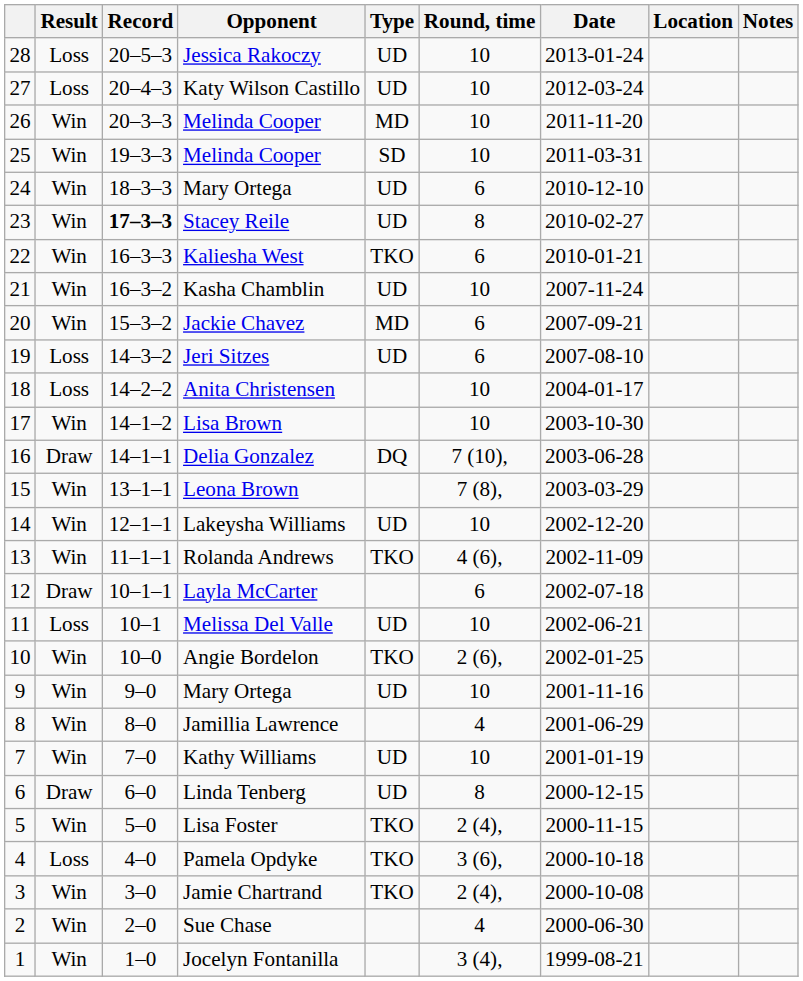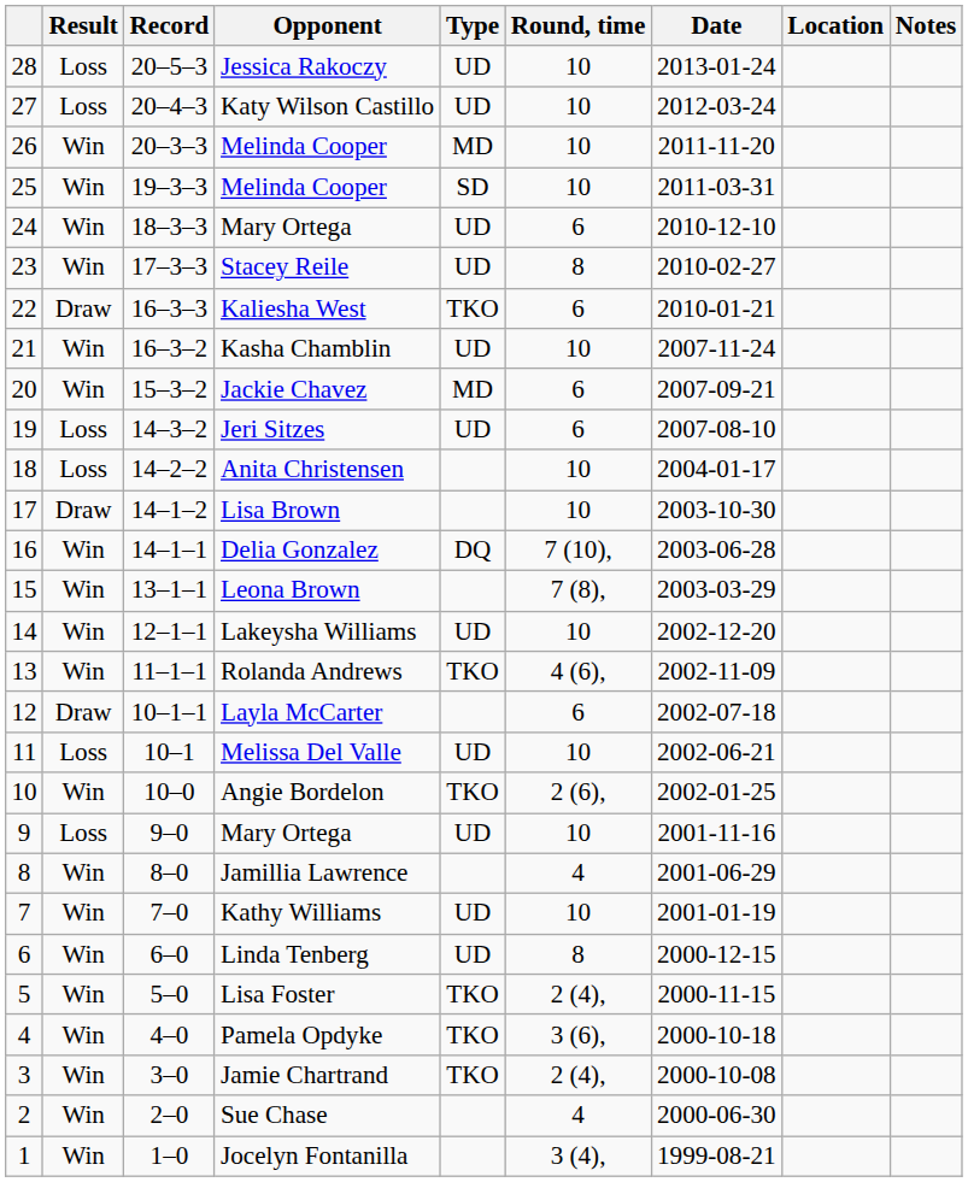 <table class=wikitable style=text-align:center>
 <tr>
 <th></th>
 <th>Result</th>
 <th>Record</th>
 <th>Opponent</th>
 <th>Type</th>
 <th>Round, time</th>
 <th>Date</th>
 <th>Location</th>
 <th>Notes</th>
 </tr>
 <tr>
 <td>28</td>
 <td>Loss</td>
 <td>20–5–3</td>
 <td align=left><a href='#'>Jessica Rakoczy</a></td>
 <td>UD</td>
 <td>10</td>
 <td>2013-01-24</td>
 <td align=left></td>
 <td align=left></td>
 </tr>
 <tr>
 <td>27</td>
 <td>Loss</td>
 <td>20–4–3</td>
 <td align=left>Katy Wilson Castillo</td>
 <td>UD</td>
 <td>10</td>
 <td>2012-03-24</td>
 <td align=left></td>
 <td align=left></td>
 </tr>
 <tr>
 <td>26</td>
 <td>Win</td>
 <td>20–3–3</td>
 <td align=left><a href='#'>Melinda Cooper</a></td>
 <td>MD</td>
 <td>10</td>
 <td>2011-11-20</td>
 <td align=left></td>
 <td align=left></td>
 </tr>
 <tr>
 <td>25</td>
 <td>Win</td>
 <td>19–3–3</td>
 <td align=left><a href='#'>Melinda Cooper</a></td>
 <td>SD</td>
 <td>10</td>
 <td>2011-03-31</td>
 <td align=left></td>
 <td align=left></td>
 </tr>
 <tr>
 <td>24</td>
 <td>Win</td>
 <td>18–3–3</td>
 <td align=left>Mary Ortega</td>
 <td>UD</td>
 <td>6</td>
 <td>2010-12-10</td>
 <td align=left></td>
 <td align=left></td>
 </tr>
 <tr>
 <td>23</td>
 <td>Win</td>
-<td><strong>17–3–3</strong></td>
+<td>17–3–3</td>
 <td align=left><a href='#'>Stacey Reile</a></td>
 <td>UD</td>
 <td>8</td>
 <td>2010-02-27</td>
 <td align=left></td>
 <td align=left></td>
 </tr>
 <tr>
 <td>22</td>
-<td>Win</td>
+<td>Draw</td>
 <td>16–3–3</td>
 <td align=left><a href='#'>Kaliesha West</a></td>
 <td>TKO</td>
 <td>6</td>
 <td>2010-01-21</td>
 <td align=left></td>
 <td align=left></td>
 </tr>
 <tr>
 <td>21</td>
 <td>Win</td>
 <td>16–3–2</td>
 <td align=left>Kasha Chamblin</td>
 <td>UD</td>
 <td>10</td>
 <td>2007-11-24</td>
 <td align=left></td>
 <td align=left></td>
 </tr>
 <tr>
 <td>20</td>
 <td>Win</td>
 <td>15–3–2</td>
 <td align=left><a href='#'>Jackie Chavez</a></td>
 <td>MD</td>
 <td>6</td>
 <td>2007-09-21</td>
 <td align=left></td>
 <td align=left></td>
 </tr>
 <tr>
 <td>19</td>
 <td>Loss</td>
 <td>14–3–2</td>
 <td align=left><a href='#'>Jeri Sitzes</a></td>
 <td>UD</td>
 <td>6</td>
 <td>2007-08-10</td>
 <td align=left></td>
 <td align=left></td>
 </tr>
 <tr>
 <td>18</td>
 <td>Loss</td>
 <td>14–2–2</td>
 <td align=left><a href='#'>Anita Christensen</a></td>
 <td></td>
 <td>10</td>
 <td>2004-01-17</td>
 <td align=left></td>
 <td align=left></td>
 </tr>
 <tr>
 <td>17</td>
-<td>Win</td>
+<td>Draw</td>
 <td>14–1–2</td>
 <td align=left><a href='#'>Lisa Brown</a></td>
 <td></td>
 <td>10</td>
 <td>2003-10-30</td>
 <td align=left></td>
 <td align=left></td>
 </tr>
 <tr>
 <td>16</td>
-<td>Draw</td>
+<td>Win</td>
 <td>14–1–1</td>
 <td align=left><a href='#'>Delia Gonzalez</a></td>
 <td>DQ</td>
 <td>7 (10), </td>
 <td>2003-06-28</td>
 <td align=left></td>
 <td align=left></td>
 </tr>
 <tr>
 <td>15</td>
 <td>Win</td>
 <td>13–1–1</td>
 <td align=left><a href='#'>Leona Brown</a></td>
 <td></td>
 <td>7 (8), </td>
 <td>2003-03-29</td>
 <td align=left></td>
 <td align=left></td>
 </tr>
 <tr>
 <td>14</td>
 <td>Win</td>
 <td>12–1–1</td>
 <td align=left>Lakeysha Williams</td>
 <td>UD</td>
 <td>10</td>
 <td>2002-12-20</td>
 <td align=left></td>
 <td align=left></td>
 </tr>
 <tr>
 <td>13</td>
 <td>Win</td>
 <td>11–1–1</td>
 <td align=left>Rolanda Andrews</td>
 <td>TKO</td>
 <td>4 (6), </td>
 <td>2002-11-09</td>
 <td align=left></td>
 <td align=left></td>
 </tr>
 <tr>
 <td>12</td>
 <td>Draw</td>
 <td>10–1–1</td>
 <td align=left><a href='#'>Layla McCarter</a></td>
 <td></td>
 <td>6</td>
 <td>2002-07-18</td>
 <td align=left></td>
 <td align=left></td>
 </tr>
 <tr>
 <td>11</td>
 <td>Loss</td>
 <td>10–1</td>
 <td align=left><a href='#'>Melissa Del Valle</a></td>
 <td>UD</td>
 <td>10</td>
 <td>2002-06-21</td>
 <td align=left></td>
 <td align=left></td>
 </tr>
 <tr>
 <td>10</td>
 <td>Win</td>
 <td>10–0</td>
 <td align=left>Angie Bordelon</td>
 <td>TKO</td>
 <td>2 (6), </td>
 <td>2002-01-25</td>
 <td align=left></td>
 <td align=left></td>
 </tr>
 <tr>
 <td>9</td>
-<td>Win</td>
+<td>Loss</td>
 <td>9–0</td>
 <td align=left>Mary Ortega</td>
 <td>UD</td>
 <td>10</td>
 <td>2001-11-16</td>
 <td align=left></td>
 <td align=left></td>
 </tr>
 <tr>
 <td>8</td>
 <td>Win</td>
 <td>8–0</td>
 <td align=left>Jamillia Lawrence</td>
 <td></td>
 <td>4</td>
 <td>2001-06-29</td>
 <td align=left></td>
 <td align=left></td>
 </tr>
 <tr>
 <td>7</td>
 <td>Win</td>
 <td>7–0</td>
 <td align=left>Kathy Williams</td>
 <td>UD</td>
 <td>10</td>
 <td>2001-01-19</td>
 <td align=left></td>
 <td align=left></td>
 </tr>
 <tr>
 <td>6</td>
-<td>Draw</td>
+<td>Win</td>
 <td>6–0</td>
 <td align=left>Linda Tenberg</td>
 <td>UD</td>
 <td>8</td>
 <td>2000-12-15</td>
 <td align=left></td>
 <td align=left></td>
 </tr>
 <tr>
 <td>5</td>
 <td>Win</td>
 <td>5–0</td>
 <td align=left>Lisa Foster</td>
 <td>TKO</td>
 <td>2 (4), </td>
 <td>2000-11-15</td>
 <td align=left></td>
 <td align=left></td>
 </tr>
 <tr>
 <td>4</td>
-<td>Loss</td>
+<td>Win</td>
 <td>4–0</td>
 <td align=left>Pamela Opdyke</td>
 <td>TKO</td>
 <td>3 (6), </td>
 <td>2000-10-18</td>
 <td align=left></td>
 <td align=left></td>
 </tr>
 <tr>
 <td>3</td>
 <td>Win</td>
 <td>3–0</td>
 <td align=left>Jamie Chartrand</td>
 <td>TKO</td>
 <td>2 (4), </td>
 <td>2000-10-08</td>
 <td align=left></td>
 <td align=left></td>
 </tr>
 <tr>
 <td>2</td>
 <td>Win</td>
 <td>2–0</td>
 <td align=left>Sue Chase</td>
 <td></td>
 <td>4</td>
 <td>2000-06-30</td>
 <td align=left></td>
 <td align=left></td>
 </tr>
 <tr>
 <td>1</td>
 <td>Win</td>
 <td>1–0</td>
 <td align=left>Jocelyn Fontanilla</td>
 <td></td>
 <td>3 (4), </td>
 <td>1999-08-21</td>
 <td align=left></td>
 <td align=left></td>
 </tr>
 </table>
